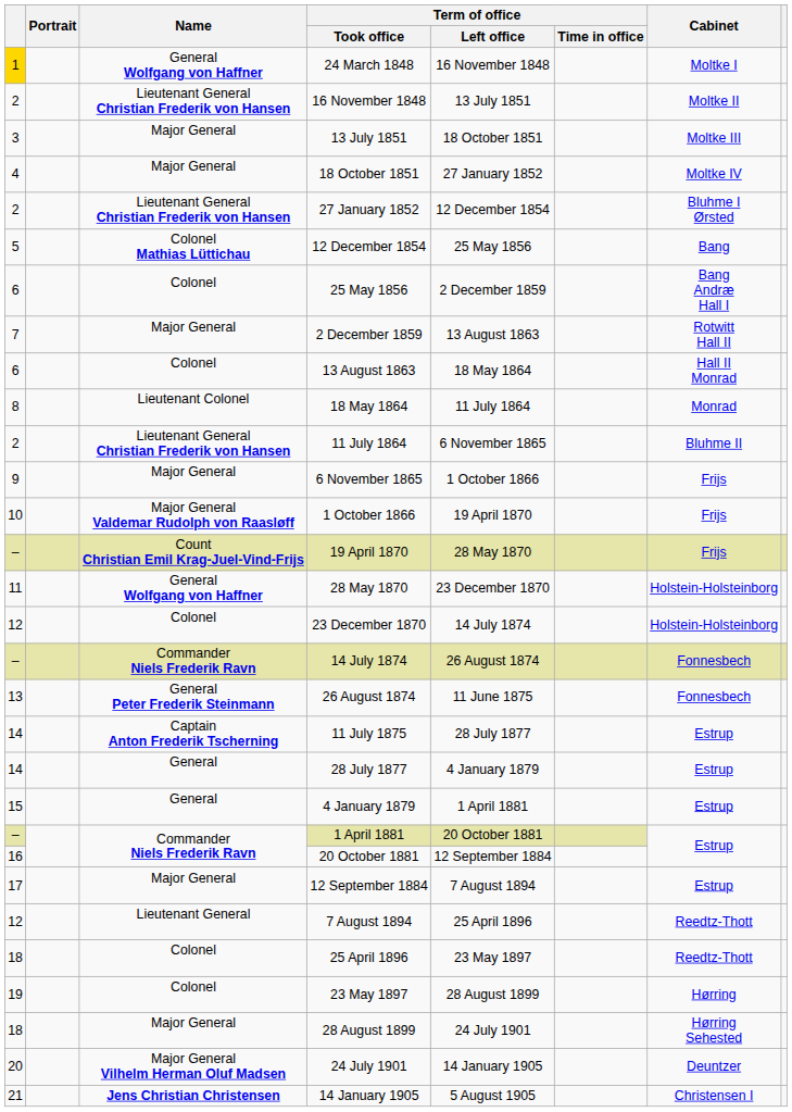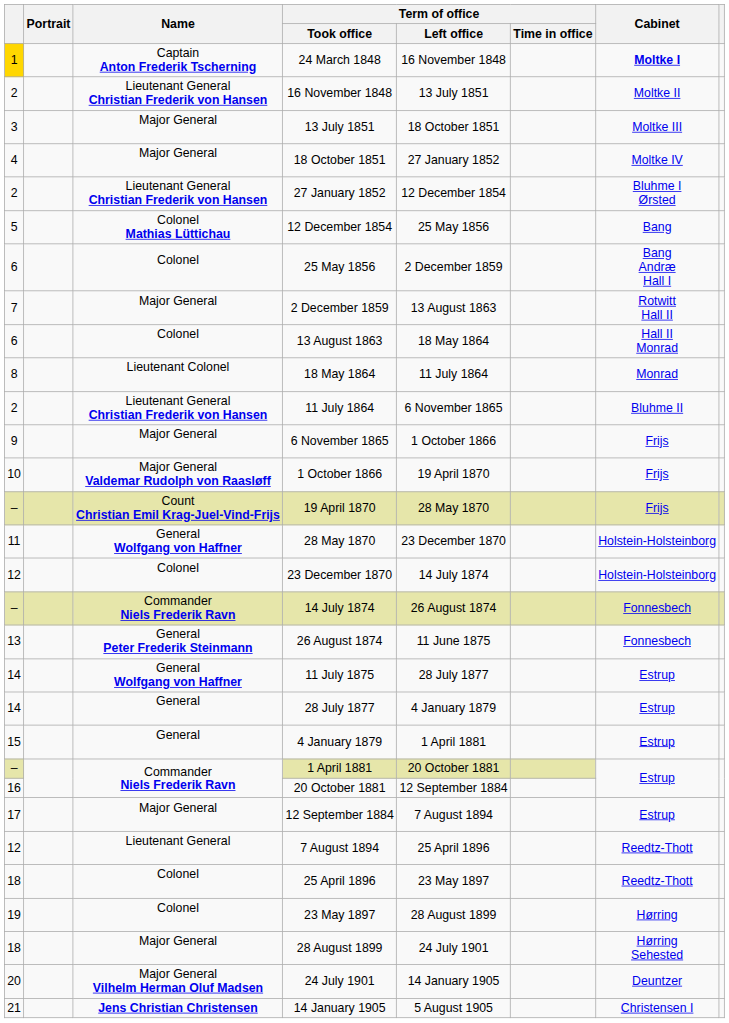 <table class="wikitable" style="text-align:center">
 <tr>
 <th rowspan=2></th>
 <th rowspan=2>Portrait</th>
 <th rowspan=2>Name<br></th>
 <th colspan=3>Term of office</th>
 <th rowspan=2>Cabinet</th>
 <th rowspan=2></th>
 </tr>
 <tr>
 <th>Took office</th>
 <th>Left office</th>
 <th>Time in office</th>
 </tr>
 <tr>
 <td style="background: gold;">1</td>
 <td></td>
-<td>General<br><strong><a href='#'>Wolfgang von Haffner</a></strong><br></td>
+<td>Captain<br><strong><a href='#'>Anton Frederik Tscherning</a></strong><br></td>
 <td>24 March 1848</td>
 <td>16 November 1848</td>
 <td></td>
-<td><a href='#'>Moltke I</a></td>
+<td><strong><a href='#'>Moltke I</a></strong></td>
 <td></td>
 </tr>
 <tr>
 <td>2</td>
 <td></td>
 <td>Lieutenant General<br><strong><a href='#'>Christian Frederik von Hansen</a></strong><br></td>
 <td>16 November 1848</td>
 <td>13 July 1851</td>
 <td></td>
 <td><a href='#'>Moltke II</a></td>
 <td></td>
 </tr>
 <tr>
 <td>3</td>
 <td></td>
 <td>Major General<br><strong></strong><br></td>
 <td>13 July 1851</td>
 <td>18 October 1851</td>
 <td></td>
 <td><a href='#'>Moltke III</a></td>
 <td></td>
 </tr>
 <tr>
 <td>4</td>
 <td></td>
 <td>Major General<br><strong></strong><br></td>
 <td>18 October 1851</td>
 <td>27 January 1852</td>
 <td></td>
 <td><a href='#'>Moltke IV</a></td>
 <td></td>
 </tr>
 <tr>
 <td>2</td>
 <td></td>
 <td>Lieutenant General<br><strong><a href='#'>Christian Frederik von Hansen</a></strong><br></td>
 <td>27 January 1852</td>
 <td>12 December 1854</td>
 <td></td>
 <td><a href='#'>Bluhme I</a><br><a href='#'>Ørsted</a></td>
 <td><br></td>
 </tr>
 <tr>
 <td>5</td>
 <td></td>
 <td>Colonel<br><strong><a href='#'>Mathias Lüttichau</a></strong><br></td>
 <td>12 December 1854</td>
 <td>25 May 1856</td>
 <td></td>
 <td><a href='#'>Bang</a></td>
 <td></td>
 </tr>
 <tr>
 <td>6</td>
 <td></td>
 <td>Colonel<br><strong></strong><br></td>
 <td>25 May 1856</td>
 <td>2 December 1859</td>
 <td></td>
 <td><a href='#'>Bang</a><br><a href='#'>Andræ</a><br><a href='#'>Hall I</a></td>
 <td><br></td>
 </tr>
 <tr>
 <td>7</td>
 <td></td>
 <td>Major General<br><strong></strong><br></td>
 <td>2 December 1859</td>
 <td>13 August 1863</td>
 <td></td>
 <td><a href='#'>Rotwitt</a><br><a href='#'>Hall II</a></td>
 <td><br></td>
 </tr>
 <tr>
 <td>6</td>
 <td></td>
 <td>Colonel<br><strong></strong><br></td>
 <td>13 August 1863</td>
 <td>18 May 1864</td>
 <td></td>
 <td><a href='#'>Hall II</a><br><a href='#'>Monrad</a></td>
 <td><br></td>
 </tr>
 <tr>
 <td>8</td>
 <td></td>
 <td>Lieutenant Colonel<br><strong></strong><br></td>
 <td>18 May 1864</td>
 <td>11 July 1864</td>
 <td></td>
 <td><a href='#'>Monrad</a></td>
 <td></td>
 </tr>
 <tr>
 <td>2</td>
 <td></td>
 <td>Lieutenant General<br><strong><a href='#'>Christian Frederik von Hansen</a></strong><br></td>
 <td>11 July 1864</td>
 <td>6 November 1865</td>
 <td></td>
 <td><a href='#'>Bluhme II</a></td>
 <td></td>
 </tr>
 <tr>
 <td>9</td>
 <td></td>
 <td>Major General<br><strong></strong><br></td>
 <td>6 November 1865</td>
 <td>1 October 1866</td>
 <td></td>
 <td><a href='#'>Frijs</a></td>
 <td></td>
 </tr>
 <tr>
 <td>10</td>
 <td></td>
 <td>Major General<br><strong><a href='#'>Valdemar Rudolph von Raasløff</a></strong><br></td>
 <td>1 October 1866</td>
 <td>19 April 1870</td>
 <td></td>
 <td><a href='#'>Frijs</a></td>
 <td></td>
 </tr>
 <tr style="background:#e6e6aa;">
 <td>–</td>
 <td></td>
 <td>Count<br><strong><a href='#'>Christian Emil Krag-Juel-Vind-Frijs</a></strong><br></td>
 <td>19 April 1870</td>
 <td>28 May 1870</td>
 <td></td>
 <td><a href='#'>Frijs</a></td>
 <td></td>
 </tr>
 <tr>
 <td>11</td>
 <td></td>
 <td>General<br><strong><a href='#'>Wolfgang von Haffner</a></strong><br></td>
 <td>28 May 1870</td>
 <td>23 December 1870</td>
 <td></td>
 <td><a href='#'>Holstein-Holsteinborg</a></td>
 <td></td>
 </tr>
 <tr>
 <td>12</td>
 <td></td>
 <td>Colonel<br><strong></strong><br></td>
 <td>23 December 1870</td>
 <td>14 July 1874</td>
 <td></td>
 <td><a href='#'>Holstein-Holsteinborg</a></td>
 <td></td>
 </tr>
 <tr style="background:#e6e6aa;">
 <td>–</td>
 <td></td>
 <td>Commander<br><strong><a href='#'>Niels Frederik Ravn</a></strong><br></td>
 <td>14 July 1874</td>
 <td>26 August 1874</td>
 <td></td>
 <td><a href='#'>Fonnesbech</a></td>
 <td></td>
 </tr>
 <tr>
 <td>13</td>
 <td></td>
 <td>General<br><strong><a href='#'>Peter Frederik Steinmann</a></strong><br></td>
 <td>26 August 1874</td>
 <td>11 June 1875</td>
 <td></td>
 <td><a href='#'>Fonnesbech</a></td>
 <td></td>
 </tr>
 <tr>
 <td>14</td>
 <td></td>
-<td>Captain<br><strong><a href='#'>Anton Frederik Tscherning</a></strong><br></td>
+<td>General<br><strong><a href='#'>Wolfgang von Haffner</a></strong><br></td>
 <td>11 July 1875</td>
 <td>28 July 1877</td>
 <td></td>
 <td><a href='#'>Estrup</a></td>
 <td></td>
 </tr>
 <tr>
 <td>14</td>
 <td></td>
 <td>General<br><strong></strong><br></td>
 <td>28 July 1877</td>
 <td>4 January 1879</td>
 <td></td>
 <td><a href='#'>Estrup</a></td>
 <td></td>
 </tr>
 <tr>
 <td>15</td>
 <td></td>
 <td>General<br><strong></strong><br></td>
 <td>4 January 1879</td>
 <td>1 April 1881</td>
 <td></td>
 <td><a href='#'>Estrup</a></td>
 <td></td>
 </tr>
 <tr>
 <td style="background:#e6e6aa;">–</td>
 <td rowspan=2></td>
 <td rowspan=2>Commander<br><strong><a href='#'>Niels Frederik Ravn</a></strong><br></td>
 <td style="background:#e6e6aa;">1 April 1881</td>
 <td style="background:#e6e6aa;">20 October 1881</td>
 <td style="background:#e6e6aa;"></td>
 <td rowspan=2><a href='#'>Estrup</a></td>
 <td rowspan=2></td>
 </tr>
 <tr>
 <td>16</td>
 <td>20 October 1881</td>
 <td>12 September 1884</td>
 <td></td>
 </tr>
 <tr>
 <td>17</td>
 <td></td>
 <td>Major General<br><strong></strong><br></td>
 <td>12 September 1884</td>
 <td>7 August 1894</td>
 <td></td>
 <td><a href='#'>Estrup</a></td>
 <td></td>
 </tr>
 <tr>
 <td>12</td>
 <td></td>
 <td>Lieutenant General<br><strong></strong><br></td>
 <td>7 August 1894</td>
 <td>25 April 1896</td>
 <td></td>
 <td><a href='#'>Reedtz-Thott</a></td>
 <td></td>
 </tr>
 <tr>
 <td>18</td>
 <td></td>
 <td>Colonel<br><strong></strong><br></td>
 <td>25 April 1896</td>
 <td>23 May 1897</td>
 <td></td>
 <td><a href='#'>Reedtz-Thott</a></td>
 <td></td>
 </tr>
 <tr>
 <td>19</td>
 <td></td>
 <td>Colonel<br><strong></strong><br></td>
 <td>23 May 1897</td>
 <td>28 August 1899</td>
 <td></td>
 <td><a href='#'>Hørring</a></td>
 <td></td>
 </tr>
 <tr>
 <td>18</td>
 <td></td>
 <td>Major General<br><strong></strong><br></td>
 <td>28 August 1899</td>
 <td>24 July 1901</td>
 <td></td>
 <td><a href='#'>Hørring</a><br><a href='#'>Sehested</a></td>
 <td><br></td>
 </tr>
 <tr>
 <td>20</td>
 <td></td>
 <td>Major General<br><strong><a href='#'>Vilhelm Herman Oluf Madsen</a></strong><br></td>
 <td>24 July 1901</td>
 <td>14 January 1905</td>
 <td></td>
 <td><a href='#'>Deuntzer</a></td>
 <td></td>
 </tr>
 <tr>
 <td>21</td>
 <td></td>
 <td><strong><a href='#'>Jens Christian Christensen</a></strong><br></td>
 <td>14 January 1905</td>
 <td>5 August 1905</td>
 <td></td>
 <td><a href='#'>Christensen I</a></td>
 <td></td>
 </tr>
 </table>
